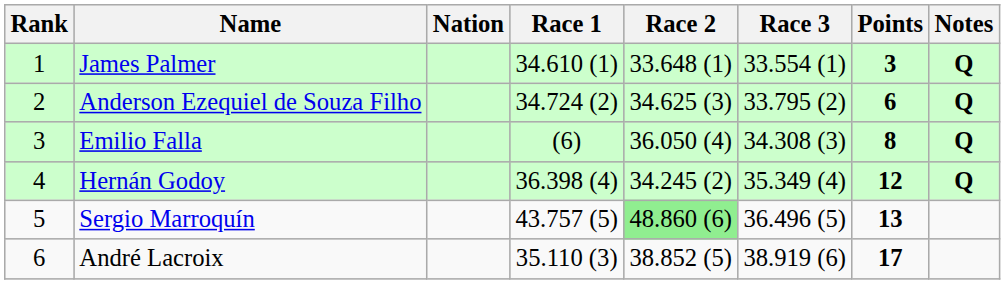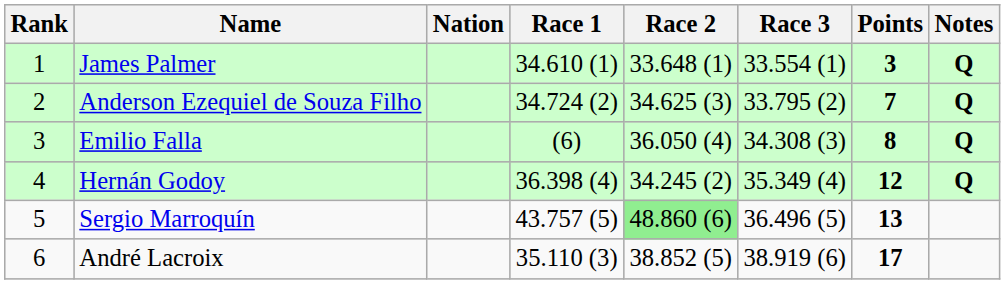 <table class="wikitable sortable" style="text-align:center">
 <tr>
 <th>Rank</th>
 <th>Name</th>
 <th>Nation</th>
 <th>Race 1</th>
 <th>Race 2</th>
 <th>Race 3</th>
 <th>Points</th>
 <th>Notes</th>
 </tr>
 <tr bgcolor=ccffcc>
 <td>1</td>
 <td align=left><a href='#'>James Palmer</a></td>
 <td align=left></td>
 <td>34.610 (1)</td>
 <td>33.648 (1)</td>
 <td>33.554 (1)</td>
 <td><strong>3</strong></td>
 <td><strong>Q</strong></td>
 </tr>
 <tr bgcolor=ccffcc>
 <td>2</td>
 <td align=left><a href='#'>Anderson Ezequiel de Souza Filho</a></td>
 <td align=left></td>
 <td>34.724 (2)</td>
 <td>34.625 (3)</td>
 <td>33.795 (2)</td>
-<td><strong>6</strong></td>
+<td><strong>7</strong></td>
 <td><strong>Q</strong></td>
 </tr>
 <tr bgcolor=ccffcc>
 <td>3</td>
 <td align=left><a href='#'>Emilio Falla</a></td>
 <td align=left></td>
 <td> (6)</td>
 <td>36.050 (4)</td>
 <td>34.308 (3)</td>
 <td><strong>8</strong></td>
 <td><strong>Q</strong></td>
 </tr>
 <tr bgcolor=ccffcc>
 <td>4</td>
 <td align=left><a href='#'>Hernán Godoy</a></td>
 <td align=left></td>
 <td>36.398 (4)</td>
 <td>34.245 (2)</td>
 <td>35.349 (4)</td>
 <td><strong>12</strong></td>
 <td><strong>Q</strong></td>
 </tr>
 <tr>
 <td>5</td>
 <td align=left><a href='#'>Sergio Marroquín</a></td>
 <td align=left></td>
 <td>43.757 (5)</td>
 <td style="background: lightgreen;">48.860 (6)</td>
 <td>36.496 (5)</td>
 <td><strong>13</strong></td>
 <td></td>
 </tr>
 <tr>
 <td>6</td>
 <td align=left>André Lacroix</td>
 <td align=left></td>
 <td>35.110 (3)</td>
 <td>38.852 (5)</td>
 <td>38.919 (6)</td>
 <td><strong>17</strong></td>
 <td></td>
 </tr>
 </table>
